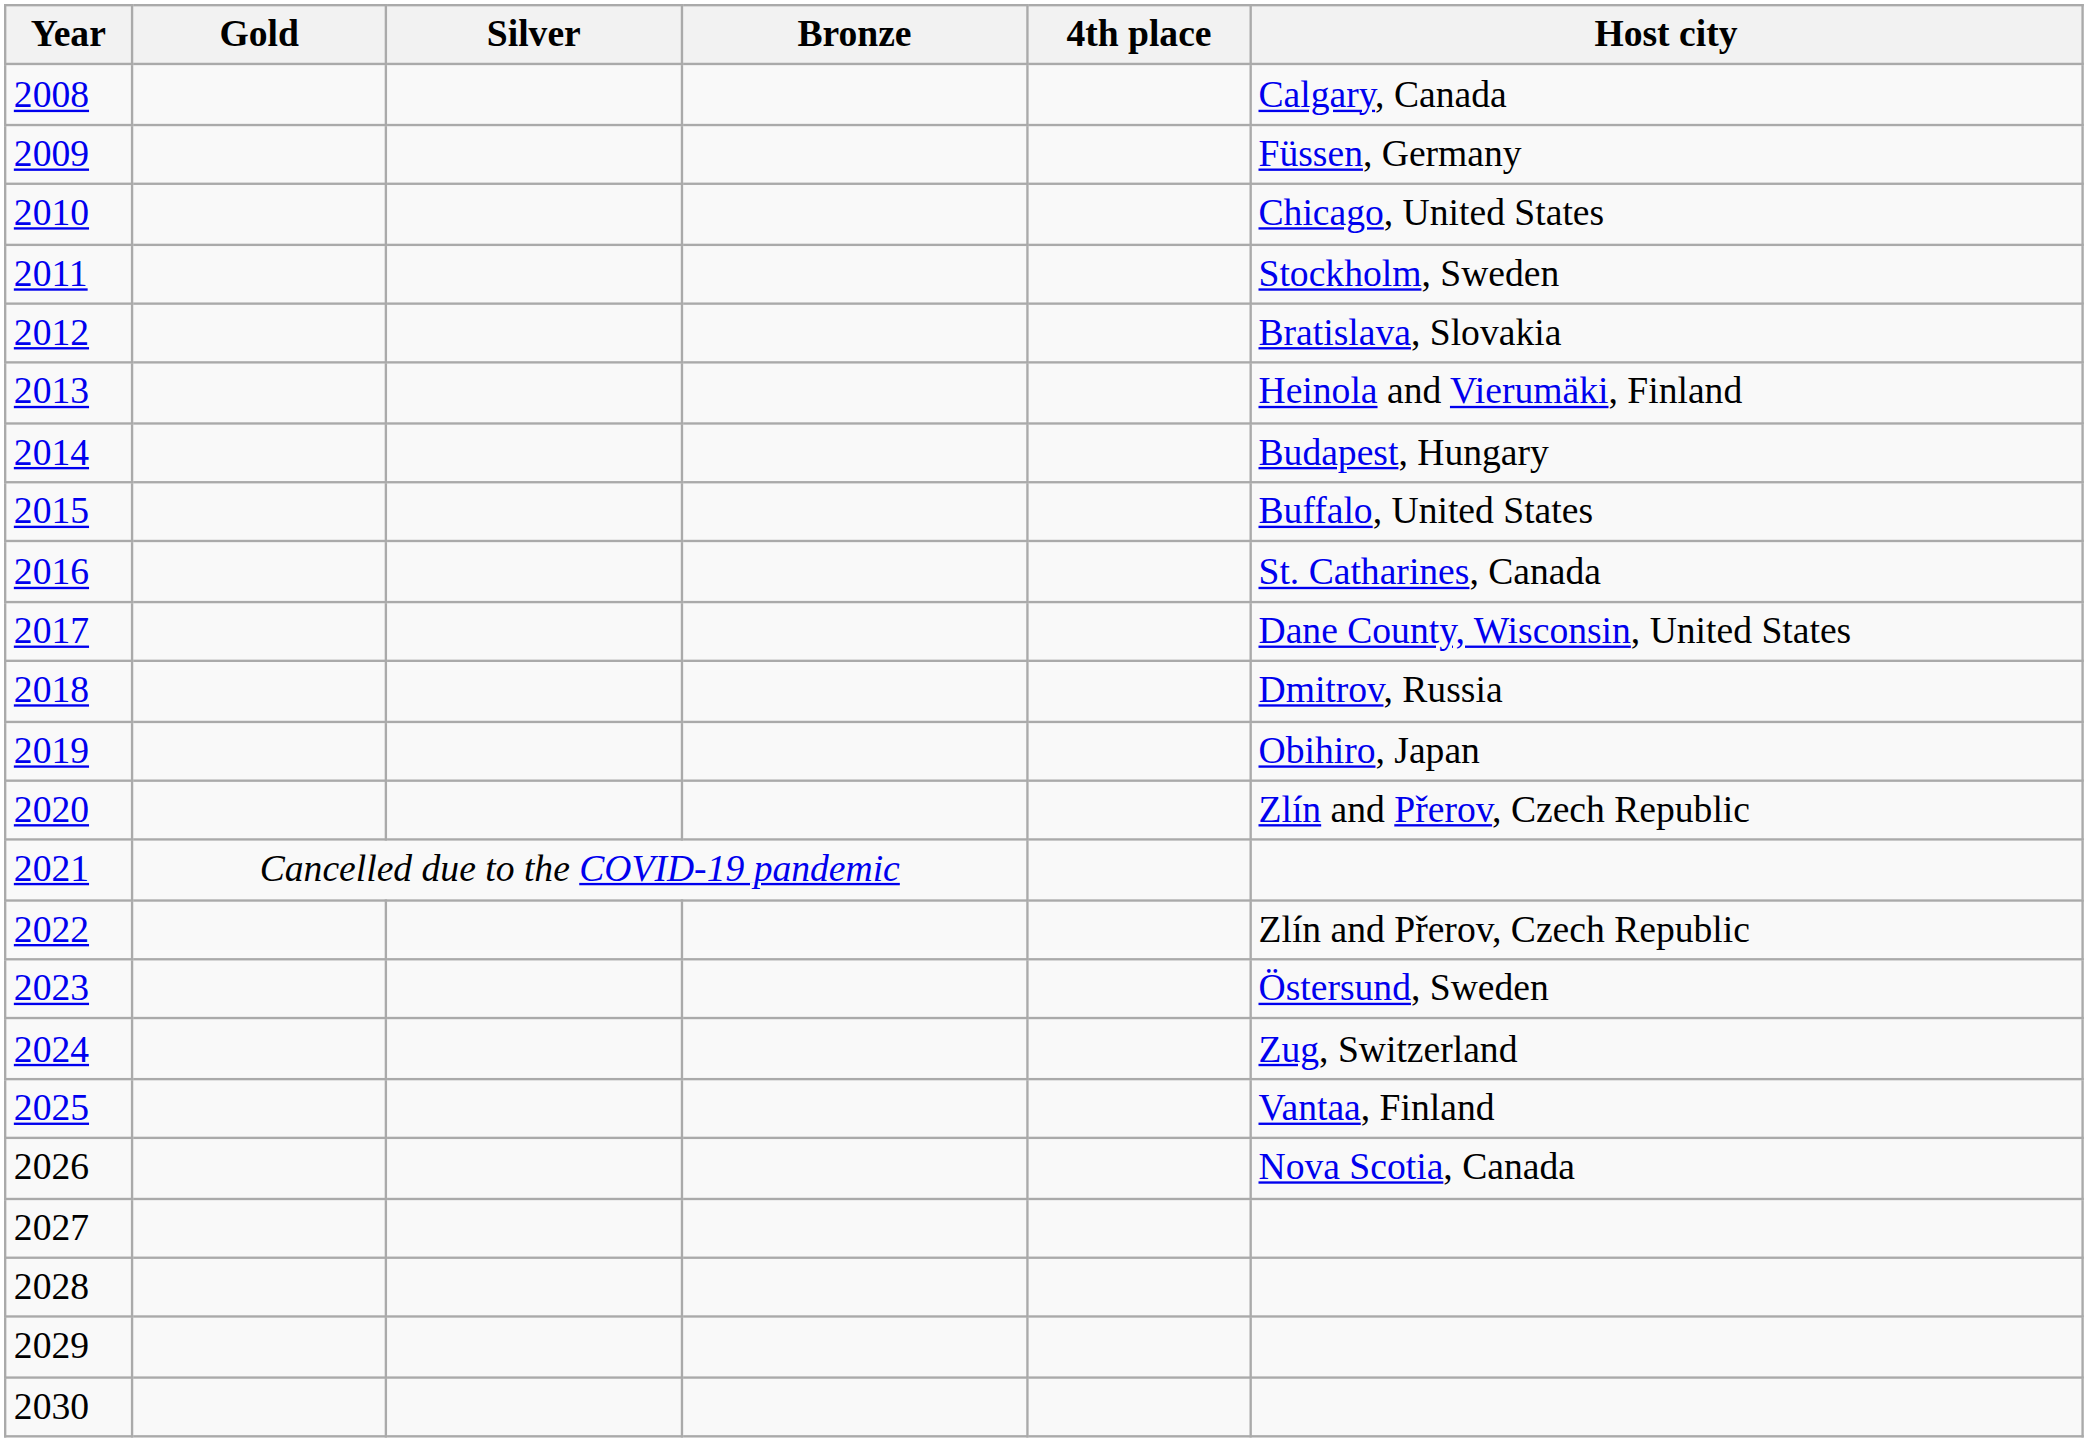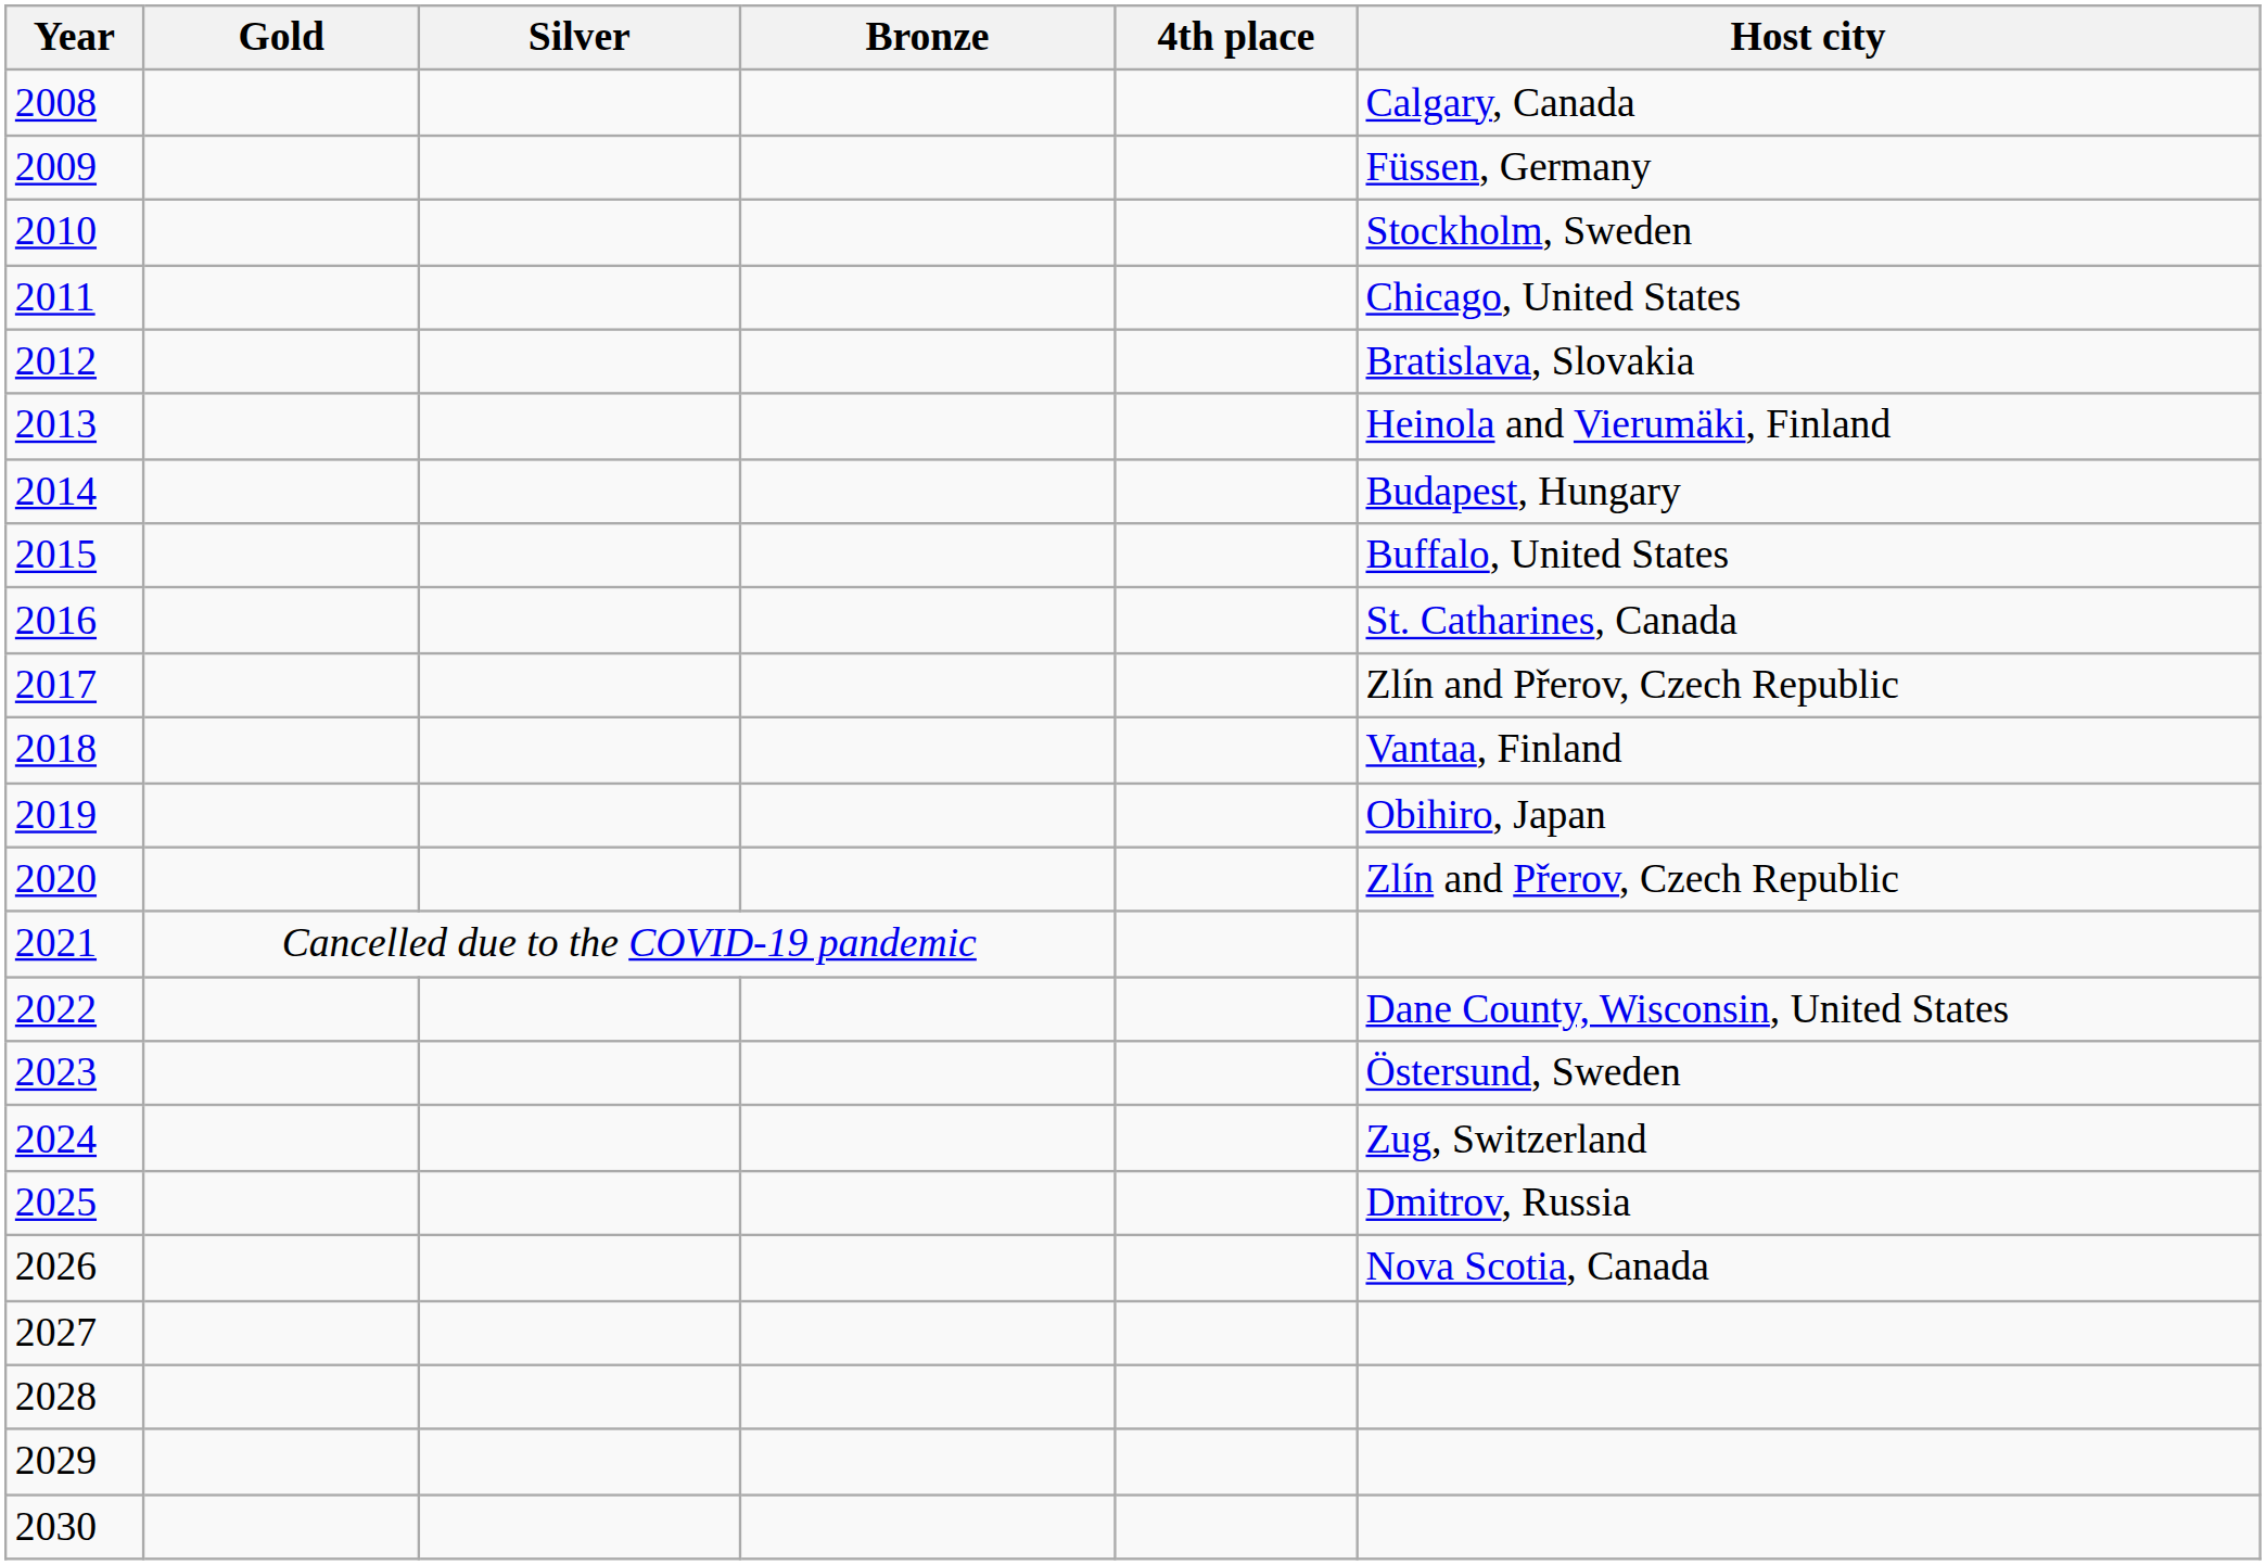 <table class="wikitable" width=70%>
 <tr bgcolor="#efefef" align=left>
 <th>Year</th>
 <th>Gold</th>
 <th>Silver</th>
 <th>Bronze</th>
 <th>4th place</th>
 <th>Host city</th>
 </tr>
 <tr>
 <td><a href='#'>2008</a></td>
 <td></td>
 <td></td>
 <td></td>
 <td></td>
 <td> <a href='#'>Calgary</a>, Canada</td>
 </tr>
 <tr>
 <td><a href='#'>2009</a></td>
 <td></td>
 <td></td>
 <td></td>
 <td></td>
 <td> <a href='#'>Füssen</a>, Germany</td>
 </tr>
 <tr>
 <td><a href='#'>2010</a></td>
 <td></td>
 <td></td>
 <td></td>
 <td></td>
-<td> <a href='#'>Chicago</a>, United States</td>
+<td> <a href='#'>Stockholm</a>, Sweden</td>
 </tr>
 <tr>
 <td><a href='#'>2011</a></td>
 <td></td>
 <td></td>
 <td></td>
 <td></td>
-<td> <a href='#'>Stockholm</a>, Sweden</td>
+<td> <a href='#'>Chicago</a>, United States</td>
 </tr>
 <tr>
 <td><a href='#'>2012</a></td>
 <td></td>
 <td></td>
 <td></td>
 <td></td>
 <td> <a href='#'>Bratislava</a>, Slovakia</td>
 </tr>
 <tr>
 <td><a href='#'>2013</a></td>
 <td></td>
 <td></td>
 <td></td>
 <td></td>
 <td> <a href='#'>Heinola</a> and <a href='#'>Vierumäki</a>, Finland</td>
 </tr>
 <tr>
 <td><a href='#'>2014</a></td>
 <td></td>
 <td></td>
 <td></td>
 <td></td>
 <td> <a href='#'>Budapest</a>, Hungary</td>
 </tr>
 <tr>
 <td><a href='#'>2015</a></td>
 <td></td>
 <td></td>
 <td></td>
 <td></td>
 <td> <a href='#'>Buffalo</a>, United States</td>
 </tr>
 <tr>
 <td><a href='#'>2016</a></td>
 <td></td>
 <td></td>
 <td></td>
 <td></td>
 <td> <a href='#'>St. Catharines</a>, Canada</td>
 </tr>
 <tr>
 <td><a href='#'>2017</a></td>
 <td></td>
 <td></td>
 <td></td>
 <td></td>
-<td> <a href='#'>Dane County, Wisconsin</a>, United States</td>
+<td> Zlín and Přerov, Czech Republic</td>
 </tr>
 <tr>
 <td><a href='#'>2018</a></td>
 <td></td>
 <td></td>
 <td></td>
 <td></td>
-<td> <a href='#'>Dmitrov</a>, Russia</td>
+<td> <a href='#'>Vantaa</a>, Finland</td>
 </tr>
 <tr>
 <td><a href='#'>2019</a></td>
 <td></td>
 <td></td>
 <td></td>
 <td></td>
 <td> <a href='#'>Obihiro</a>, Japan</td>
 </tr>
 <tr>
 <td><a href='#'>2020</a></td>
 <td></td>
 <td></td>
 <td></td>
 <td></td>
 <td> <a href='#'>Zlín</a> and <a href='#'>Přerov</a>, Czech Republic</td>
 </tr>
 <tr>
 <td><a href='#'>2021</a></td>
 <td colspan="3" align="center"><em>Cancelled due to the <a href='#'>COVID-19 pandemic</a></em></td>
 <td></td>
 </tr>
 <tr>
 <td><a href='#'>2022</a></td>
 <td></td>
 <td></td>
 <td></td>
 <td></td>
-<td> Zlín and Přerov, Czech Republic</td>
+<td> <a href='#'>Dane County, Wisconsin</a>, United States</td>
 </tr>
 <tr>
 <td><a href='#'>2023</a></td>
 <td></td>
 <td></td>
 <td></td>
 <td></td>
 <td> <a href='#'>Östersund</a>, Sweden</td>
 </tr>
 <tr>
 <td><a href='#'>2024</a></td>
 <td></td>
 <td></td>
 <td></td>
 <td></td>
 <td> <a href='#'>Zug</a>, Switzerland</td>
 </tr>
 <tr>
 <td><a href='#'>2025</a></td>
 <td></td>
 <td></td>
 <td></td>
 <td></td>
-<td> <a href='#'>Vantaa</a>, Finland</td>
+<td> <a href='#'>Dmitrov</a>, Russia</td>
 </tr>
 <tr>
 <td>2026</td>
 <td></td>
 <td></td>
 <td></td>
 <td></td>
 <td> <a href='#'>Nova Scotia</a>, Canada </td>
 </tr>
 <tr>
 <td>2027</td>
 <td></td>
 <td></td>
 <td></td>
 <td></td>
 <td></td>
 </tr>
 <tr>
 <td>2028</td>
 <td></td>
 <td></td>
 <td></td>
 <td></td>
 <td></td>
 </tr>
 <tr>
 <td>2029</td>
 <td></td>
 <td></td>
 <td></td>
 <td></td>
 <td></td>
 </tr>
 <tr>
 <td>2030</td>
 <td></td>
 <td></td>
 <td></td>
 <td></td>
 <td></td>
 </tr>
 </table>
